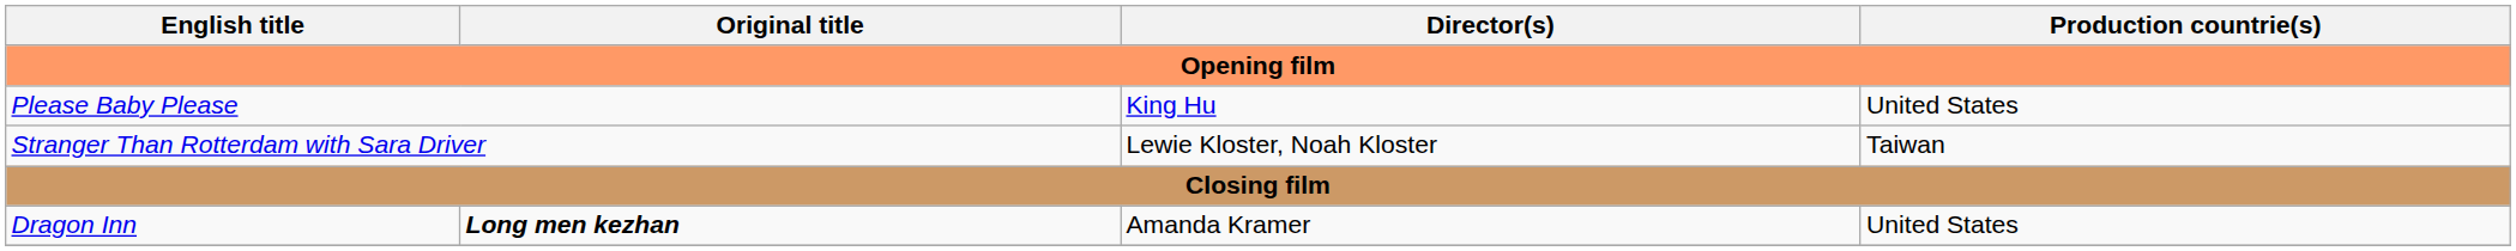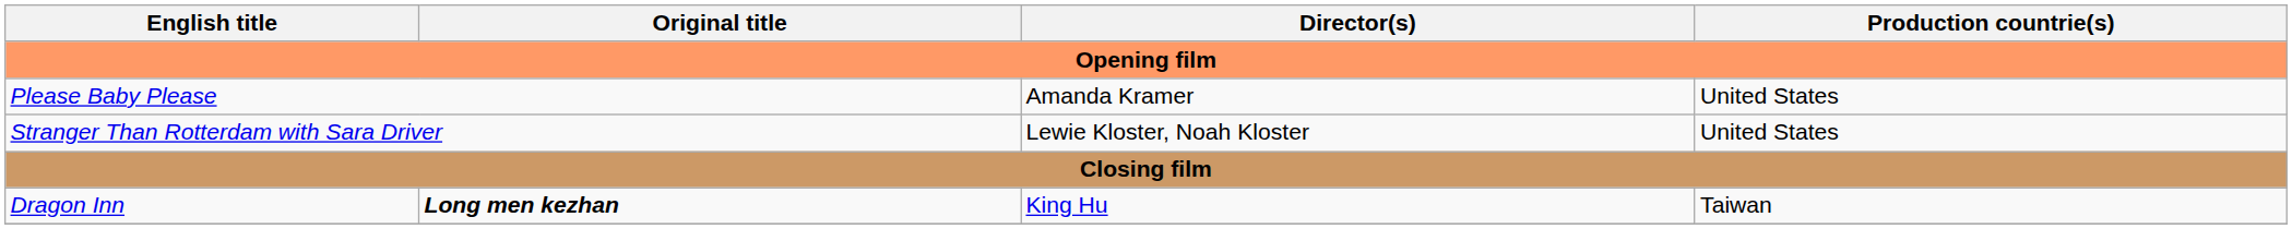 <table class="sortable wikitable" style="width:100%; margin-bottom:4px" cellpadding="5">
 <tr>
 <th scope="col">English title</th>
 <th scope="col">Original title</th>
 <th scope="col">Director(s)</th>
 <th scope="col">Production countrie(s)</th>
 </tr>
 <tr>
 <th colspan="5" style="background:#FF9966">Opening film</th>
 </tr>
 <tr>
 <td colspan=2><em><a href='#'>Please Baby Please</a></em></td>
-<td><a href='#'>King Hu</a></td>
+<td>Amanda Kramer</td>
 <td>United States</td>
 </tr>
 <tr>
 <td colspan=2><em><a href='#'>Stranger Than Rotterdam with Sara Driver</a></em></td>
 <td>Lewie Kloster, Noah Kloster</td>
-<td>Taiwan</td>
+<td>United States</td>
 </tr>
 <tr>
 <th colspan="5" style="background:#CC9966">Closing film</th>
 </tr>
 <tr>
 <td><em><a href='#'>Dragon Inn</a></em></td>
 <td><strong><em>Long men kezhan</em></strong></td>
-<td>Amanda Kramer</td>
-<td>United States</td>
+<td><a href='#'>King Hu</a></td>
+<td>Taiwan</td>
 </tr>
 <tr>
 </tr>
 </table>
